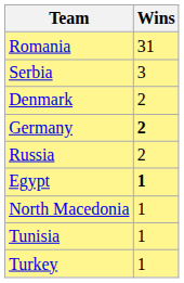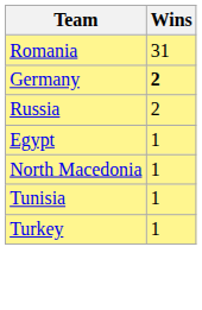 <table class="wikitable sortable">
 <tr>
 <th>Team</th>
 <th>Wins</th>
 </tr>
 <tr>
 <td style="background:#fff68f"> <a href='#'>Romania</a></td>
 <td style="background:#fff68f">31</td>
-</tr>
-<tr>
-<td style="background:#fff68f"> <a href='#'>Serbia</a></td>
-<td style="background:#fff68f">3</td>
-</tr>
-<tr>
-<td style="background:#fff68f"> <a href='#'>Denmark</a></td>
-<td style="background:#fff68f">2</td>
 </tr>
 <tr>
 <td style="background:#fff68f"> <a href='#'>Germany</a></td>
 <td style="background:#fff68f"><strong>2</strong></td>
 </tr>
 <tr>
 <td style="background:#fff68f"> <a href='#'>Russia</a></td>
 <td style="background:#fff68f">2</td>
 </tr>
 <tr>
 <td style="background:#fff68f"> <a href='#'>Egypt</a></td>
-<td style="background:#fff68f"><strong>1</strong></td>
+<td style="background:#fff68f">1</td>
 </tr>
 <tr>
 <td style="background:#fff68f"> <a href='#'>North Macedonia</a></td>
 <td style="background:#fff68f">1</td>
 </tr>
 <tr>
 <td style="background:#fff68f"> <a href='#'>Tunisia</a></td>
 <td style="background:#fff68f">1</td>
 </tr>
 <tr>
 <td style="background:#fff68f"> <a href='#'>Turkey</a></td>
 <td style="background:#fff68f">1</td>
 </tr>
 </table>
